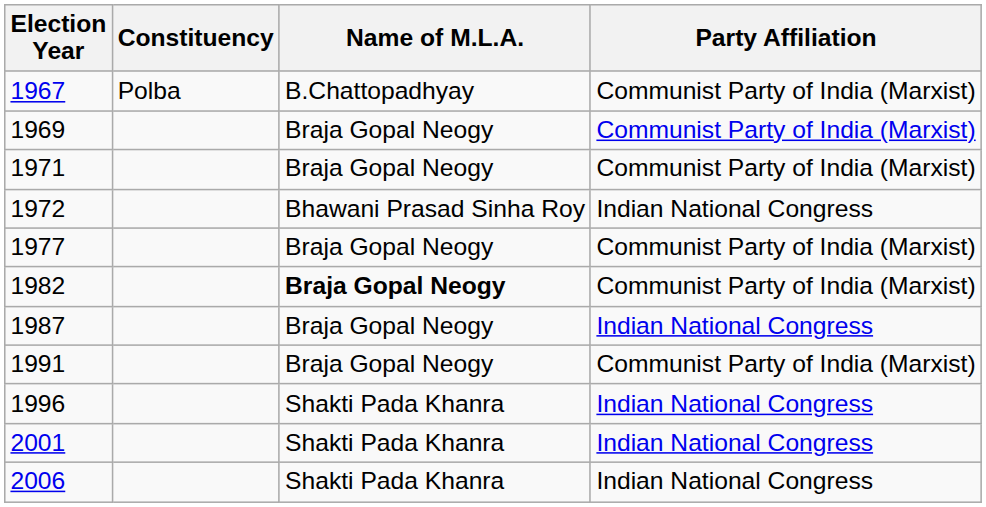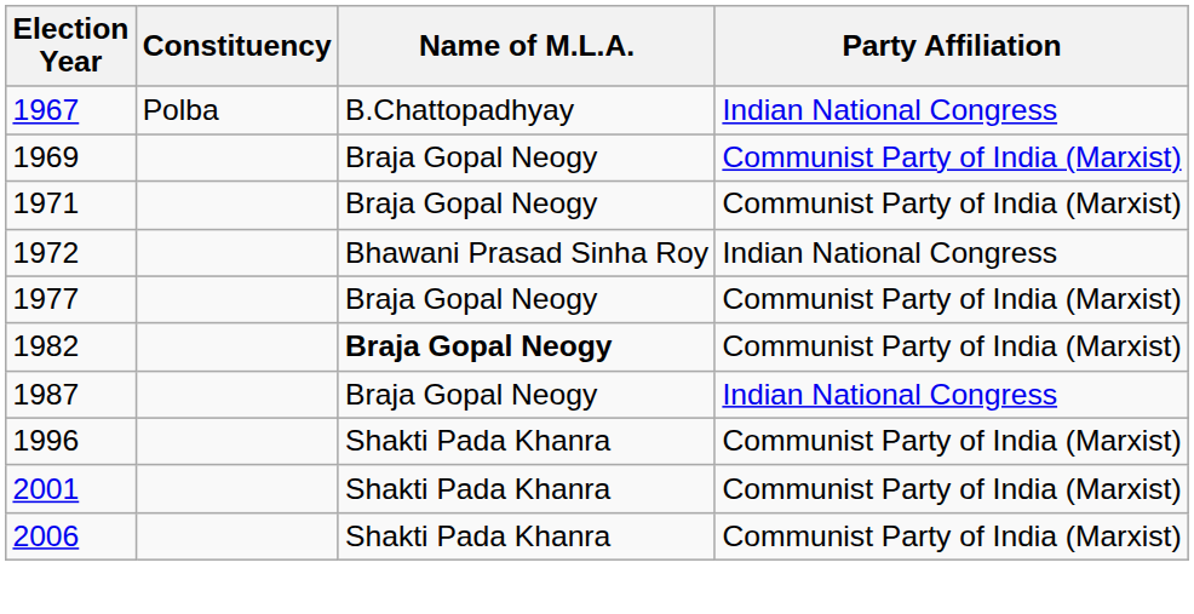 <table class="wikitable sortable"ìÍĦĤĠčw>
 <tr>
 <th>Election<br> Year</th>
 <th>Constituency</th>
 <th>Name of M.L.A.</th>
 <th>Party Affiliation</th>
 </tr>
 <tr>
 <td><a href='#'>1967</a></td>
 <td>Polba</td>
 <td>B.Chattopadhyay</td>
-<td>Communist Party of India (Marxist)</td>
+<td><a href='#'>Indian National Congress</a></td>
 </tr>
 <tr>
 <td>1969</td>
 <td></td>
 <td>Braja Gopal Neogy</td>
 <td><a href='#'>Communist Party of India (Marxist)</a></td>
 </tr>
 <tr>
 <td>1971</td>
 <td></td>
 <td>Braja Gopal Neogy</td>
 <td>Communist Party of India (Marxist)</td>
 </tr>
 <tr>
 <td>1972</td>
 <td></td>
 <td>Bhawani Prasad Sinha Roy</td>
 <td>Indian National Congress</td>
 </tr>
 <tr>
 <td>1977</td>
 <td></td>
 <td>Braja Gopal Neogy</td>
 <td>Communist Party of India (Marxist)</td>
 </tr>
 <tr>
 <td>1982</td>
 <td></td>
 <td><strong>Braja Gopal Neogy</strong></td>
 <td>Communist Party of India (Marxist)</td>
 </tr>
 <tr>
 <td>1987</td>
 <td></td>
 <td>Braja Gopal Neogy</td>
 <td><a href='#'>Indian National Congress</a></td>
 </tr>
 <tr>
-<td>1991</td>
-<td></td>
-<td>Braja Gopal Neogy</td>
-<td>Communist Party of India (Marxist)</td>
-</tr>
-<tr>
 <td>1996</td>
 <td></td>
 <td>Shakti Pada Khanra</td>
-<td><a href='#'>Indian National Congress</a></td>
+<td>Communist Party of India (Marxist)</td>
 </tr>
 <tr>
 <td><a href='#'>2001</a></td>
 <td></td>
 <td>Shakti Pada Khanra</td>
-<td><a href='#'>Indian National Congress</a></td>
+<td>Communist Party of India (Marxist)</td>
 </tr>
 <tr>
 <td><a href='#'>2006</a></td>
 <td></td>
 <td>Shakti Pada Khanra</td>
-<td>Indian National Congress</td>
+<td>Communist Party of India (Marxist)</td>
 </tr>
 </table>
